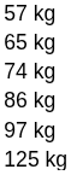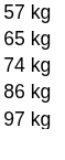 <table>
 <tr>
 <td rowspan=2>57 kg</td>
 <td rowspan=2></td>
 <td rowspan=2></td>
 <td></td>
 </tr>
 <tr>
 <td></td>
 </tr>
 <tr>
 <td rowspan=2>65 kg</td>
 <td rowspan=2></td>
 <td rowspan=2></td>
 <td></td>
 </tr>
 <tr>
 <td></td>
 </tr>
 <tr>
 <td rowspan=2>74 kg</td>
 <td rowspan=2></td>
 <td rowspan=2></td>
 <td></td>
 </tr>
 <tr>
 <td></td>
 </tr>
 <tr>
 <td rowspan=2>86 kg</td>
 <td rowspan=2></td>
 <td rowspan=2></td>
 <td></td>
 </tr>
 <tr>
 <td></td>
 </tr>
 <tr>
 <td rowspan=2>97 kg</td>
 <td rowspan=2></td>
 <td rowspan=2></td>
 <td></td>
 </tr>
 <tr>
 <td></td>
 </tr>
-<tr>
-<td>125 kg</td>
-<td></td>
-<td></td>
-<td></td>
-</tr>
 </table>
